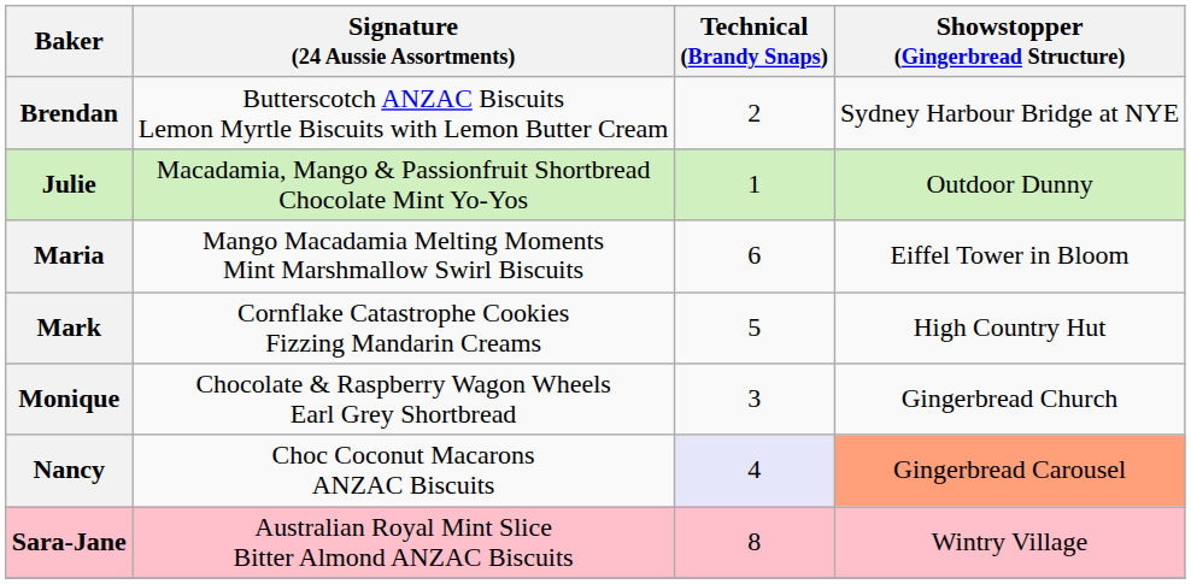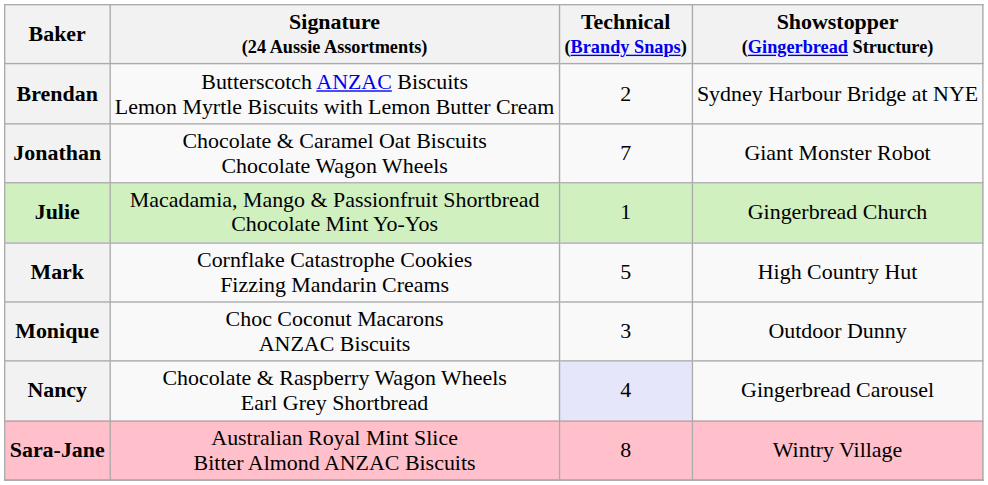 <table class="wikitable sortable" style="text-align:center">
 <tr>
 <th>Baker</th>
 <th class="unsortable">Signature<br><small>(24 Aussie Assortments)</small></th>
 <th>Technical<br><small>(<a href='#'>Brandy Snaps</a>)</small></th>
 <th class="unsortable">Showstopper<br><small>(<a href='#'>Gingerbread</a> Structure)</small></th>
 </tr>
 <tr>
 <th>Brendan</th>
 <td>Butterscotch <a href='#'>ANZAC</a> Biscuits<br>Lemon Myrtle Biscuits with Lemon Butter Cream</td>
 <td>2</td>
 <td>Sydney Harbour Bridge at NYE</td>
 </tr>
+<tr>
+<th>Jonathan</th>
+<td>Chocolate & Caramel Oat Biscuits<br>Chocolate Wagon Wheels</td>
+<td>7</td>
+<td>Giant Monster Robot</td>
+</tr>
 <tr style="background:#d0f0c0;">
 <th style="background:#d0f0c0;">Julie</th>
 <td>Macadamia, Mango & Passionfruit Shortbread<br>Chocolate Mint Yo-Yos</td>
 <td>1</td>
-<td>Outdoor Dunny</td>
-</tr>
-<tr>
-<th>Maria</th>
-<td>Mango Macadamia Melting Moments<br>Mint Marshmallow Swirl Biscuits</td>
-<td>6</td>
-<td>Eiffel Tower in Bloom</td>
+<td>Gingerbread Church</td>
 </tr>
 <tr>
 <th>Mark</th>
 <td>Cornflake Catastrophe Cookies<br>Fizzing Mandarin Creams</td>
 <td>5</td>
 <td>High Country Hut</td>
 </tr>
 <tr>
 <th>Monique</th>
-<td>Chocolate & Raspberry Wagon Wheels<br>Earl Grey Shortbread</td>
+<td>Choc Coconut Macarons<br>ANZAC Biscuits</td>
 <td>3</td>
-<td>Gingerbread Church</td>
+<td>Outdoor Dunny</td>
 </tr>
 <tr>
 <th>Nancy</th>
-<td>Choc Coconut Macarons<br>ANZAC Biscuits</td>
+<td>Chocolate & Raspberry Wagon Wheels<br>Earl Grey Shortbread</td>
 <td style="background: lavender;">4</td>
-<td style="background: lightsalmon;">Gingerbread Carousel</td>
+<td>Gingerbread Carousel</td>
 </tr>
 <tr style="background:Pink;">
 <th style="background:Pink;">Sara-Jane</th>
 <td>Australian Royal Mint Slice<br>Bitter Almond ANZAC Biscuits</td>
 <td>8</td>
 <td>Wintry Village</td>
 </tr>
 <tr>
 </tr>
 </table>
